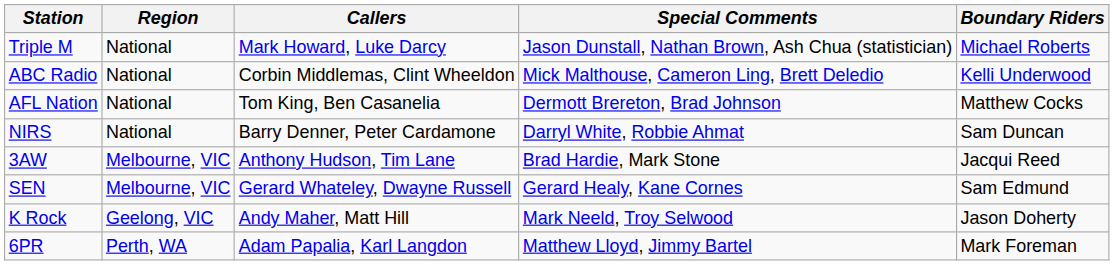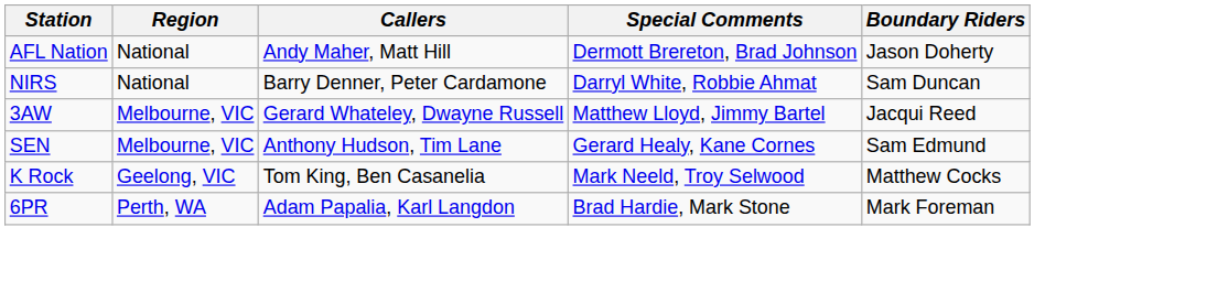 <table class="wikitable">
 <tr>
 <th><em>Station</em></th>
 <th><em>Region</em></th>
 <th><em>Callers</em></th>
 <th><em>Special Comments</em></th>
 <th><em>Boundary Riders</em></th>
 </tr>
 <tr>
-<td><a href='#'>Triple M</a></td>
-<td>National</td>
-<td><a href='#'>Mark Howard</a>, <a href='#'>Luke Darcy</a></td>
-<td><a href='#'>Jason Dunstall</a>, <a href='#'>Nathan Brown</a>, Ash Chua (statistician)</td>
-<td><a href='#'>Michael Roberts</a></td>
-</tr>
-<tr>
-<td><a href='#'>ABC Radio</a></td>
-<td>National</td>
-<td>Corbin Middlemas, Clint Wheeldon</td>
-<td><a href='#'>Mick Malthouse</a>, <a href='#'>Cameron Ling</a>, <a href='#'>Brett Deledio</a></td>
-<td><a href='#'>Kelli Underwood</a></td>
-</tr>
-<tr>
 <td><a href='#'>AFL Nation</a></td>
 <td>National</td>
-<td>Tom King, Ben Casanelia</td>
+<td><a href='#'>Andy Maher</a>, Matt Hill</td>
 <td><a href='#'>Dermott Brereton</a>, <a href='#'>Brad Johnson</a></td>
-<td>Matthew Cocks</td>
+<td>Jason Doherty</td>
 </tr>
 <tr>
 <td><a href='#'>NIRS</a></td>
 <td>National</td>
 <td>Barry Denner, Peter Cardamone</td>
 <td><a href='#'>Darryl White</a>, <a href='#'>Robbie Ahmat</a></td>
 <td>Sam Duncan</td>
 </tr>
 <tr>
 <td><a href='#'>3AW</a></td>
 <td><a href='#'>Melbourne</a>, <a href='#'>VIC</a></td>
-<td><a href='#'>Anthony Hudson</a>, <a href='#'>Tim Lane</a></td>
-<td><a href='#'>Brad Hardie</a>, Mark Stone</td>
+<td><a href='#'>Gerard Whateley</a>, <a href='#'>Dwayne Russell</a></td>
+<td><a href='#'>Matthew Lloyd</a>, <a href='#'>Jimmy Bartel</a></td>
 <td>Jacqui Reed</td>
 </tr>
 <tr>
 <td><a href='#'>SEN</a></td>
 <td><a href='#'>Melbourne</a>, <a href='#'>VIC</a></td>
-<td><a href='#'>Gerard Whateley</a>, <a href='#'>Dwayne Russell</a></td>
+<td><a href='#'>Anthony Hudson</a>, <a href='#'>Tim Lane</a></td>
 <td><a href='#'>Gerard Healy</a>, <a href='#'>Kane Cornes</a></td>
 <td>Sam Edmund</td>
 </tr>
 <tr>
 <td><a href='#'>K Rock</a></td>
 <td><a href='#'>Geelong</a>, <a href='#'>VIC</a></td>
-<td><a href='#'>Andy Maher</a>, Matt Hill</td>
+<td>Tom King, Ben Casanelia</td>
 <td><a href='#'>Mark Neeld</a>, <a href='#'>Troy Selwood</a></td>
-<td>Jason Doherty</td>
+<td>Matthew Cocks</td>
 </tr>
 <tr>
 <td><a href='#'>6PR</a></td>
 <td><a href='#'>Perth</a>, <a href='#'>WA</a></td>
 <td><a href='#'>Adam Papalia</a>, <a href='#'>Karl Langdon</a></td>
-<td><a href='#'>Matthew Lloyd</a>, <a href='#'>Jimmy Bartel</a></td>
+<td><a href='#'>Brad Hardie</a>, Mark Stone</td>
 <td>Mark Foreman</td>
 </tr>
 </table>
